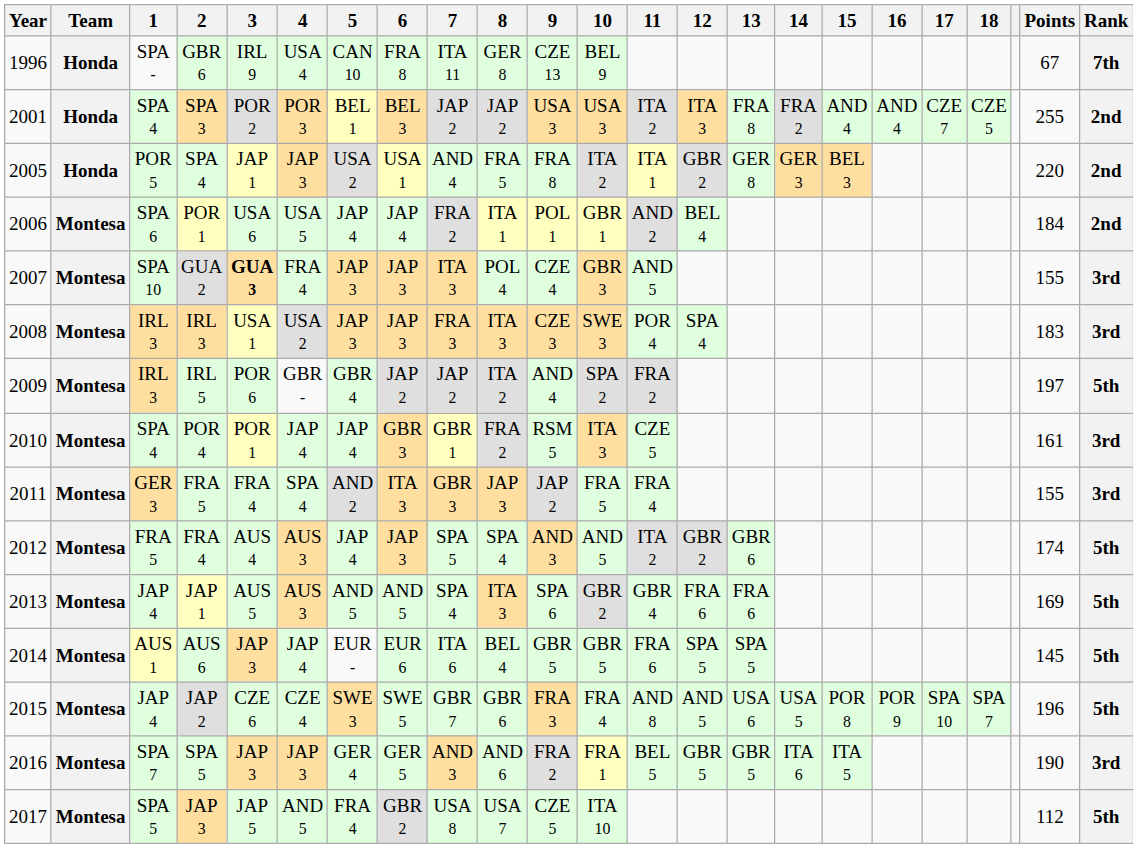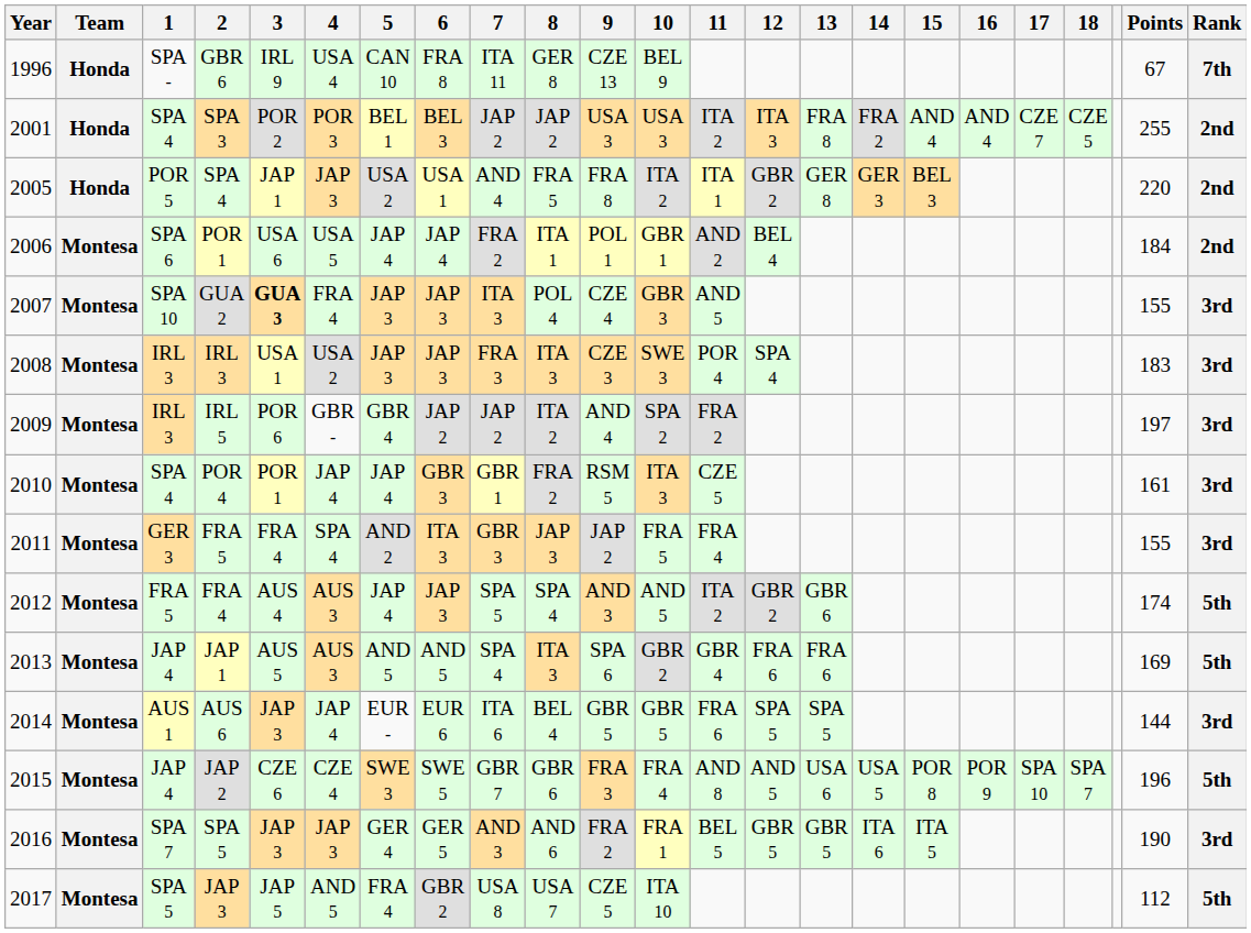 <table class="wikitable" style="text-align:center; font-size:95%">
 <tr>
 <th>Year</th>
 <th>Team</th>
 <th>1</th>
 <th>2</th>
 <th>3</th>
 <th>4</th>
 <th>5</th>
 <th>6</th>
 <th>7</th>
 <th>8</th>
 <th>9</th>
 <th>10</th>
 <th>11</th>
 <th>12</th>
 <th>13</th>
 <th>14</th>
 <th>15</th>
 <th>16</th>
 <th>17</th>
 <th>18</th>
 <th></th>
 <th>Points</th>
 <th>Rank</th>
 </tr>
 <tr>
 <td>1996</td>
 <th>Honda</th>
 <td>SPA<br><small>-</small></td>
 <td style="background:#DFFFDF;">GBR<br><small>6</small></td>
 <td style="background:#DFFFDF;">IRL<br><small>9</small></td>
 <td style="background:#DFFFDF;">USA<br><small>4</small></td>
 <td style="background:#DFFFDF;">CAN<br><small>10</small></td>
 <td style="background:#DFFFDF;">FRA<br><small>8</small></td>
 <td style="background:#DFFFDF;">ITA<br><small>11</small></td>
 <td style="background:#DFFFDF;">GER<br><small>8</small></td>
 <td style="background:#DFFFDF;">CZE<br><small>13</small></td>
 <td style="background:#DFFFDF;">BEL<br><small>9</small></td>
 <td></td>
 <td></td>
 <td></td>
 <td></td>
 <td></td>
 <td></td>
 <td></td>
 <td></td>
 <td></td>
 <td>67</td>
 <th>7th</th>
 </tr>
 <tr>
 <td>2001</td>
 <th>Honda</th>
 <td style="background:#DFFFDF;">SPA<br><small>4</small></td>
 <td style="background:#FFDF9F;">SPA<br><small>3</small></td>
 <td style="background:#DFDFDF;">POR<br><small>2</small></td>
 <td style="background:#FFDF9F;">POR<br><small>3</small></td>
 <td style="background:#FFFFBF;">BEL<br><small>1</small></td>
 <td style="background:#FFDF9F;">BEL<br><small>3</small></td>
 <td style="background:#DFDFDF;">JAP<br><small>2</small></td>
 <td style="background:#DFDFDF;">JAP<br><small>2</small></td>
 <td style="background:#FFDF9F;">USA<br><small>3</small></td>
 <td style="background:#FFDF9F;">USA<br><small>3</small></td>
 <td style="background:#DFDFDF;">ITA<br><small>2</small></td>
 <td style="background:#FFDF9F;">ITA<br><small>3</small></td>
 <td style="background:#DFFFDF;">FRA<br><small>8</small></td>
 <td style="background:#DFDFDF;">FRA<br><small>2</small></td>
 <td style="background:#DFFFDF;">AND<br><small>4</small></td>
 <td style="background:#DFFFDF;">AND<br><small>4</small></td>
 <td style="background:#DFFFDF;">CZE<br><small>7</small></td>
 <td style="background:#DFFFDF;">CZE<br><small>5</small></td>
 <td></td>
 <td>255</td>
 <th>2nd</th>
 </tr>
 <tr>
 <td>2005</td>
 <th>Honda</th>
 <td style="background:#DFFFDF;">POR<br><small>5</small></td>
 <td style="background:#DFFFDF;">SPA<br><small>4</small></td>
 <td style="background:#FFFFBF;">JAP<br><small>1</small></td>
 <td style="background:#FFDF9F;">JAP<br><small>3</small></td>
 <td style="background:#DFDFDF;">USA<br><small>2</small></td>
 <td style="background:#FFFFBF;">USA<br><small>1</small></td>
 <td style="background:#DFFFDF;">AND<br><small>4</small></td>
 <td style="background:#DFFFDF;">FRA<br><small>5</small></td>
 <td style="background:#DFFFDF;">FRA<br><small>8</small></td>
 <td style="background:#DFDFDF;">ITA<br><small>2</small></td>
 <td style="background:#FFFFBF;">ITA<br><small>1</small></td>
 <td style="background:#DFDFDF;">GBR<br><small>2</small></td>
 <td style="background:#DFFFDF;">GER<br><small>8</small></td>
 <td style="background:#FFDF9F;">GER<br><small>3</small></td>
 <td style="background:#FFDF9F;">BEL<br><small>3</small></td>
 <td></td>
 <td></td>
 <td></td>
 <td></td>
 <td>220</td>
 <th>2nd</th>
 </tr>
 <tr>
 <td>2006</td>
 <th>Montesa</th>
 <td style="background:#DFFFDF;">SPA<br><small>6</small></td>
 <td style="background:#FFFFBF;">POR<br><small>1</small></td>
 <td style="background:#DFFFDF;">USA<br><small>6</small></td>
 <td style="background:#DFFFDF;">USA<br><small>5</small></td>
 <td style="background:#DFFFDF;">JAP<br><small>4</small></td>
 <td style="background:#DFFFDF;">JAP<br><small>4</small></td>
 <td style="background:#DFDFDF;">FRA<br><small>2</small></td>
 <td style="background:#FFFFBF;">ITA<br><small>1</small></td>
 <td style="background:#FFFFBF;">POL<br><small>1</small></td>
 <td style="background:#FFFFBF;">GBR<br><small>1</small></td>
 <td style="background:#DFDFDF;">AND<br><small>2</small></td>
 <td style="background:#DFFFDF;">BEL<br><small>4</small></td>
 <td></td>
 <td></td>
 <td></td>
 <td></td>
 <td></td>
 <td></td>
 <td></td>
 <td>184</td>
 <th>2nd</th>
 </tr>
 <tr>
 <td>2007</td>
 <th>Montesa</th>
 <td style="background:#DFFFDF;">SPA<br><small>10</small></td>
 <td style="background:#DFDFDF;">GUA<br><small>2</small></td>
 <td style="background:#FFDF9F;"><strong>GUA<br><small>3</small></strong></td>
 <td style="background:#DFFFDF;">FRA<br><small>4</small></td>
 <td style="background:#FFDF9F;">JAP<br><small>3</small></td>
 <td style="background:#FFDF9F;">JAP<br><small>3</small></td>
 <td style="background:#FFDF9F;">ITA<br><small>3</small></td>
 <td style="background:#DFFFDF;">POL<br><small>4</small></td>
 <td style="background:#DFFFDF;">CZE<br><small>4</small></td>
 <td style="background:#FFDF9F;">GBR<br><small>3</small></td>
 <td style="background:#DFFFDF;">AND<br><small>5</small></td>
 <td></td>
 <td></td>
 <td></td>
 <td></td>
 <td></td>
 <td></td>
 <td></td>
 <td></td>
 <td>155</td>
 <th>3rd</th>
 </tr>
 <tr>
 <td>2008</td>
 <th>Montesa</th>
 <td style="background:#FFDF9F;">IRL<br><small>3</small></td>
 <td style="background:#FFDF9F;">IRL<br><small>3</small></td>
 <td style="background:#FFFFBF;">USA<br><small>1</small></td>
 <td style="background:#DFDFDF;">USA<br><small>2</small></td>
 <td style="background:#FFDF9F;">JAP<br><small>3</small></td>
 <td style="background:#FFDF9F;">JAP<br><small>3</small></td>
 <td style="background:#FFDF9F;">FRA<br><small>3</small></td>
 <td style="background:#FFDF9F;">ITA<br><small>3</small></td>
 <td style="background:#FFDF9F;">CZE<br><small>3</small></td>
 <td style="background:#FFDF9F;">SWE<br><small>3</small></td>
 <td style="background:#DFFFDF;">POR<br><small>4</small></td>
 <td style="background:#DFFFDF;">SPA<br><small>4</small></td>
 <td></td>
 <td></td>
 <td></td>
 <td></td>
 <td></td>
 <td></td>
 <td></td>
 <td>183</td>
 <th>3rd</th>
 </tr>
 <tr>
 <td>2009</td>
 <th>Montesa</th>
 <td style="background:#FFDF9F;">IRL<br><small>3</small></td>
 <td style="background:#DFFFDF;">IRL<br><small>5</small></td>
 <td style="background:#DFFFDF;">POR<br><small>6</small></td>
 <td>GBR<br><small>-</small></td>
 <td style="background:#DFFFDF;">GBR<br><small>4</small></td>
 <td style="background:#DFDFDF;">JAP<br><small>2</small></td>
 <td style="background:#DFDFDF;">JAP<br><small>2</small></td>
 <td style="background:#DFDFDF;">ITA<br><small>2</small></td>
 <td style="background:#DFFFDF;">AND<br><small>4</small></td>
 <td style="background:#DFDFDF;">SPA<br><small>2</small></td>
 <td style="background:#DFDFDF;">FRA<br><small>2</small></td>
 <td></td>
 <td></td>
 <td></td>
 <td></td>
 <td></td>
 <td></td>
 <td></td>
 <td></td>
 <td>197</td>
-<th>5th</th>
+<th>3rd</th>
 </tr>
 <tr>
 <td>2010</td>
 <th>Montesa</th>
 <td style="background:#DFFFDF;">SPA<br><small>4</small></td>
 <td style="background:#DFFFDF;">POR<br><small>4</small></td>
 <td style="background:#FFFFBF;">POR<br><small>1</small></td>
 <td style="background:#DFFFDF;">JAP<br><small>4</small></td>
 <td style="background:#DFFFDF;">JAP<br><small>4</small></td>
 <td style="background:#FFDF9F;">GBR<br><small>3</small></td>
 <td style="background:#FFFFBF;">GBR<br><small>1</small></td>
 <td style="background:#DFDFDF;">FRA<br><small>2</small></td>
 <td style="background:#DFFFDF;">RSM<br><small>5</small></td>
 <td style="background:#FFDF9F;">ITA<br><small>3</small></td>
 <td style="background:#DFFFDF;">CZE<br><small>5</small></td>
 <td></td>
 <td></td>
 <td></td>
 <td></td>
 <td></td>
 <td></td>
 <td></td>
 <td></td>
 <td>161</td>
 <th>3rd</th>
 </tr>
 <tr>
 <td>2011</td>
 <th>Montesa</th>
 <td style="background:#FFDF9F;">GER<br><small>3</small></td>
 <td style="background:#DFFFDF;">FRA<br><small>5</small></td>
 <td style="background:#DFFFDF;">FRA<br><small>4</small></td>
 <td style="background:#DFFFDF;">SPA<br><small>4</small></td>
 <td style="background:#DFDFDF;">AND<br><small>2</small></td>
 <td style="background:#FFDF9F;">ITA<br><small>3</small></td>
 <td style="background:#FFDF9F;">GBR<br><small>3</small></td>
 <td style="background:#FFDF9F;">JAP<br><small>3</small></td>
 <td style="background:#DFDFDF;">JAP<br><small>2</small></td>
 <td style="background:#DFFFDF;">FRA<br><small>5</small></td>
 <td style="background:#DFFFDF;">FRA<br><small>4</small></td>
 <td></td>
 <td></td>
 <td></td>
 <td></td>
 <td></td>
 <td></td>
 <td></td>
 <td></td>
 <td>155</td>
 <th>3rd</th>
 </tr>
 <tr>
 <td>2012</td>
 <th>Montesa</th>
 <td style="background:#DFFFDF;">FRA<br><small>5</small></td>
 <td style="background:#DFFFDF;">FRA<br><small>4</small></td>
 <td style="background:#DFFFDF;">AUS<br><small>4</small></td>
 <td style="background:#FFDF9F;">AUS<br><small>3</small></td>
 <td style="background:#DFFFDF;">JAP<br><small>4</small></td>
 <td style="background:#FFDF9F;">JAP<br><small>3</small></td>
 <td style="background:#DFFFDF;">SPA<br><small>5</small></td>
 <td style="background:#DFFFDF;">SPA<br><small>4</small></td>
 <td style="background:#FFDF9F;">AND<br><small>3</small></td>
 <td style="background:#DFFFDF;">AND<br><small>5</small></td>
 <td style="background:#DFDFDF;">ITA<br><small>2</small></td>
 <td style="background:#DFDFDF;">GBR<br><small>2</small></td>
 <td style="background:#DFFFDF;">GBR<br><small>6</small></td>
 <td></td>
 <td></td>
 <td></td>
 <td></td>
 <td></td>
 <td></td>
 <td>174</td>
 <th>5th</th>
 </tr>
 <tr>
 <td>2013</td>
 <th>Montesa</th>
 <td style="background:#DFFFDF;">JAP<br><small>4</small></td>
 <td style="background:#FFFFBF;">JAP<br><small>1</small></td>
 <td style="background:#DFFFDF;">AUS<br><small>5</small></td>
 <td style="background:#FFDF9F;">AUS<br><small>3</small></td>
 <td style="background:#DFFFDF;">AND<br><small>5</small></td>
 <td style="background:#DFFFDF;">AND<br><small>5</small></td>
 <td style="background:#DFFFDF;">SPA<br><small>4</small></td>
 <td style="background:#FFDF9F;">ITA<br><small>3</small></td>
 <td style="background:#DFFFDF;">SPA<br><small>6</small></td>
 <td style="background:#DFDFDF;">GBR<br><small>2</small></td>
 <td style="background:#DFFFDF;">GBR<br><small>4</small></td>
 <td style="background:#DFFFDF;">FRA<br><small>6</small></td>
 <td style="background:#DFFFDF;">FRA<br><small>6</small></td>
 <td></td>
 <td></td>
 <td></td>
 <td></td>
 <td></td>
 <td></td>
 <td>169</td>
 <th>5th</th>
 </tr>
 <tr>
 <td>2014</td>
 <th>Montesa</th>
 <td style="background:#FFFFBF;">AUS<br><small>1</small></td>
 <td style="background:#DFFFDF;">AUS<br><small>6</small></td>
 <td style="background:#FFDF9F;">JAP<br><small>3</small></td>
 <td style="background:#DFFFDF;">JAP<br><small>4</small></td>
 <td>EUR<br><small>-</small></td>
 <td style="background:#DFFFDF;">EUR<br><small>6</small></td>
 <td style="background:#DFFFDF;">ITA<br><small>6</small></td>
 <td style="background:#DFFFDF;">BEL<br><small>4</small></td>
 <td style="background:#DFFFDF;">GBR<br><small>5</small></td>
 <td style="background:#DFFFDF;">GBR<br><small>5</small></td>
 <td style="background:#DFFFDF;">FRA<br><small>6</small></td>
 <td style="background:#DFFFDF;">SPA<br><small>5</small></td>
 <td style="background:#DFFFDF;">SPA<br><small>5</small></td>
 <td></td>
 <td></td>
 <td></td>
 <td></td>
 <td></td>
 <td></td>
-<td>145</td>
-<th>5th</th>
+<td>144</td>
+<th>3rd</th>
 </tr>
 <tr>
 <td>2015</td>
 <th>Montesa</th>
 <td style="background:#DFFFDF;">JAP<br><small>4</small></td>
 <td style="background:#DFDFDF;">JAP<br><small>2</small></td>
 <td style="background:#DFFFDF;">CZE<br><small>6</small></td>
 <td style="background:#DFFFDF;">CZE<br><small>4</small></td>
 <td style="background:#FFDF9F;">SWE<br><small>3</small></td>
 <td style="background:#DFFFDF;">SWE<br><small>5</small></td>
 <td style="background:#DFFFDF;">GBR<br><small>7</small></td>
 <td style="background:#DFFFDF;">GBR<br><small>6</small></td>
 <td style="background:#FFDF9F;">FRA<br><small>3</small></td>
 <td style="background:#DFFFDF;">FRA<br><small>4</small></td>
 <td style="background:#DFFFDF;">AND<br><small>8</small></td>
 <td style="background:#DFFFDF;">AND<br><small>5</small></td>
 <td style="background:#DFFFDF;">USA<br><small>6</small></td>
 <td style="background:#DFFFDF;">USA<br><small>5</small></td>
 <td style="background:#DFFFDF;">POR<br><small>8</small></td>
 <td style="background:#DFFFDF;">POR<br><small>9</small></td>
 <td style="background:#DFFFDF;">SPA<br><small>10</small></td>
 <td style="background:#DFFFDF;">SPA<br><small>7</small></td>
 <td></td>
 <td>196</td>
 <th>5th</th>
 </tr>
 <tr>
 <td>2016</td>
 <th>Montesa</th>
 <td style="background:#DFFFDF;">SPA<br><small>7</small></td>
 <td style="background:#DFFFDF;">SPA<br><small>5</small></td>
 <td style="background:#FFDF9F;">JAP<br><small>3</small></td>
 <td style="background:#FFDF9F;">JAP<br><small>3</small></td>
 <td style="background:#DFFFDF;">GER<br><small>4</small></td>
 <td style="background:#DFFFDF;">GER<br><small>5</small></td>
 <td style="background:#FFDF9F;">AND<br><small>3</small></td>
 <td style="background:#DFFFDF;">AND<br><small>6</small></td>
 <td style="background:#DFDFDF;">FRA<br><small>2</small></td>
 <td style="background:#FFFFBF;">FRA<br><small>1</small></td>
 <td style="background:#DFFFDF;">BEL<br><small>5</small></td>
 <td style="background:#DFFFDF;">GBR<br><small>5</small></td>
 <td style="background:#DFFFDF;">GBR<br><small>5</small></td>
 <td style="background:#DFFFDF;">ITA<br><small>6</small></td>
 <td style="background:#DFFFDF;">ITA<br><small>5</small></td>
 <td></td>
 <td></td>
 <td></td>
 <td></td>
 <td>190</td>
 <th>3rd</th>
 </tr>
 <tr>
 <td>2017</td>
 <th>Montesa</th>
 <td style="background:#DFFFDF;">SPA<br><small>5</small></td>
 <td style="background:#FFDF9F;">JAP<br><small>3</small></td>
 <td style="background:#DFFFDF;">JAP<br><small>5</small></td>
 <td style="background:#DFFFDF;">AND<br><small>5</small></td>
 <td style="background:#DFFFDF;">FRA<br><small>4</small></td>
 <td style="background:#DFDFDF;">GBR<br><small>2</small></td>
 <td style="background:#DFFFDF;">USA<br><small>8</small></td>
 <td style="background:#DFFFDF;">USA<br><small>7</small></td>
 <td style="background:#DFFFDF;">CZE<br><small>5</small></td>
 <td style="background:#DFFFDF;">ITA<br><small>10</small></td>
 <td></td>
 <td></td>
 <td></td>
 <td></td>
 <td></td>
 <td></td>
 <td></td>
 <td></td>
 <td></td>
 <td>112</td>
 <th>5th</th>
 </tr>
 </table>
